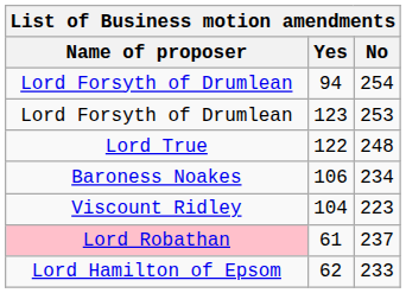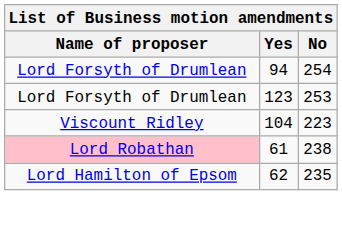 <table class="wikitable" style="text-align:center; font-size:98%;">
 <tr>
 <th colspan=3>List of Business motion amendments</th>
 </tr>
 <tr>
 <th>Name of proposer</th>
 <th>Yes</th>
 <th>No</th>
 </tr>
 <tr>
 <td><a href='#'>Lord Forsyth of Drumlean</a></td>
 <td>94</td>
 <td>254</td>
 </tr>
 <tr>
 <td>Lord Forsyth of Drumlean</td>
 <td>123</td>
 <td>253</td>
 </tr>
 <tr>
-<td><a href='#'>Lord True</a></td>
-<td>122</td>
-<td>248</td>
-</tr>
-<tr>
-<td><a href='#'>Baroness Noakes</a></td>
-<td>106</td>
-<td>234</td>
-</tr>
-<tr>
 <td><a href='#'>Viscount Ridley</a></td>
 <td>104</td>
 <td>223</td>
 </tr>
 <tr>
 <td style="background: pink;"><a href='#'>Lord Robathan</a></td>
 <td>61</td>
-<td>237</td>
+<td>238</td>
 </tr>
 <tr>
 <td><a href='#'>Lord Hamilton of Epsom</a></td>
 <td>62</td>
-<td>233</td>
+<td>235</td>
 </tr>
 </table>
